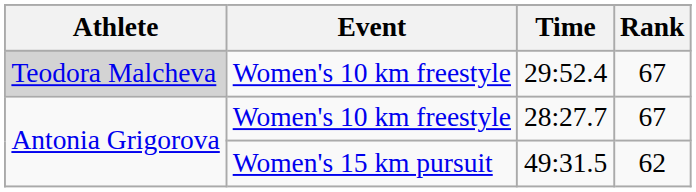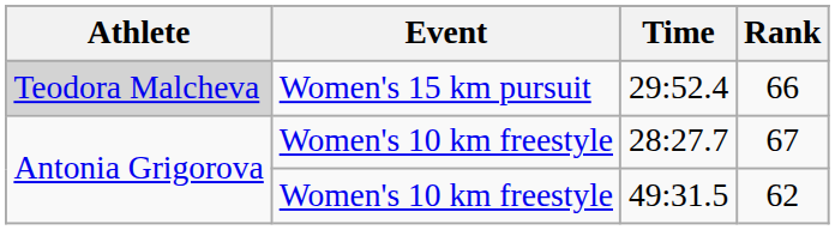 <table class="wikitable" style="font-size:90%">
 <tr>
 <th rowspan="2">Athlete</th>
 <th rowspan="2">Event</th>
 </tr>
 <tr>
 <th>Time</th>
 <th>Rank</th>
 </tr>
 <tr align=center>
 <td align=left style="background: lightgrey;"><a href='#'>Teodora Malcheva</a></td>
-<td align=left><a href='#'>Women's 10 km freestyle</a></td>
+<td align=left><a href='#'>Women's 15 km pursuit</a></td>
 <td>29:52.4</td>
-<td>67</td>
+<td>66</td>
 </tr>
 <tr align=center>
 <td align=left rowspan=2><a href='#'>Antonia Grigorova</a></td>
 <td align=left><a href='#'>Women's 10 km freestyle</a></td>
 <td>28:27.7</td>
 <td>67</td>
 </tr>
 <tr align=center>
-<td align=left><a href='#'>Women's 15 km pursuit</a></td>
+<td align=left><a href='#'>Women's 10 km freestyle</a></td>
 <td>49:31.5</td>
 <td>62</td>
 </tr>
 </table>
